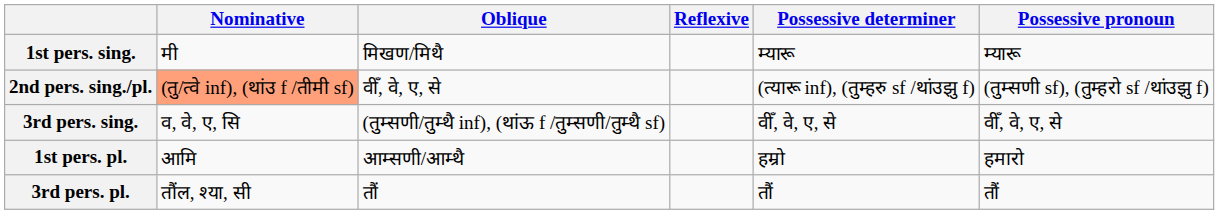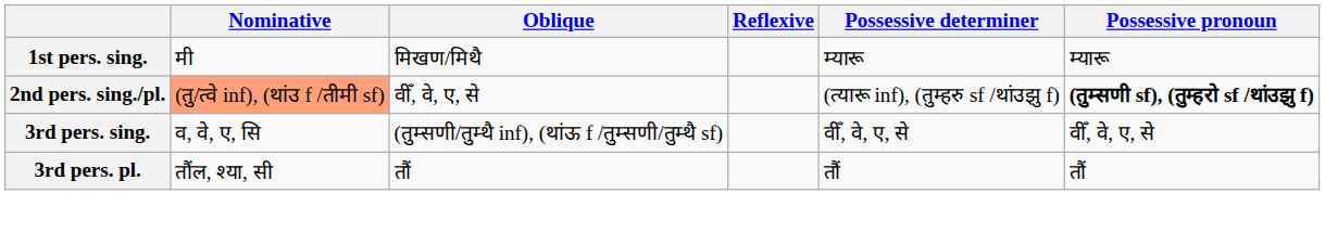 <table class="wikitable">
 <tr>
 <th> </th>
 <th><a href='#'>Nominative</a></th>
 <th><a href='#'>Oblique</a></th>
 <th><a href='#'>Reflexive</a></th>
 <th><a href='#'>Possessive determiner</a></th>
 <th><a href='#'>Possessive pronoun</a></th>
 </tr>
 <tr>
 <th>1st pers. sing.</th>
 <td>मी</td>
 <td>मिखण/मिथै</td>
 <td></td>
 <td>म्यारू</td>
 <td>म्यारू</td>
 </tr>
 <tr>
 <th>2nd pers. sing./pl.</th>
 <td style="background: lightsalmon;">(तु/त्वे inf), (थांउ f /तीमी sf)</td>
 <td>वीँ, वे, ए, से</td>
 <td></td>
 <td>(त्यारू inf), (तुम्हरु sf /थांउझु f)</td>
-<td>(तुम्सणी sf), (तुम्हरो sf /थांउझु f)</td>
+<td><strong>(तुम्सणी sf), (तुम्हरो sf /थांउझु f)</strong></td>
 </tr>
 <tr>
 <th>3rd pers. sing.</th>
 <td>व, वे, ए, सि</td>
 <td>(तुम्सणी/तुम्थै inf), (थांऊ f /तुम्सणी/तुम्थै sf)</td>
 <td></td>
 <td>वीँ, वे, ए, से</td>
 <td>वीँ, वे, ए, से</td>
 </tr>
 <tr>
-<th>1st pers. pl.</th>
-<td>आमि</td>
-<td>आम्सणी/आम्थै</td>
-<td></td>
-<td>हम्रो</td>
-<td>हमारो</td>
-</tr>
-<tr>
 <th>3rd pers. pl.</th>
 <td>तौंल, श्या, सी</td>
 <td>तौं</td>
 <td></td>
 <td>तौं</td>
 <td>तौं</td>
 </tr>
 </table>
